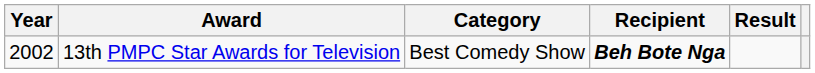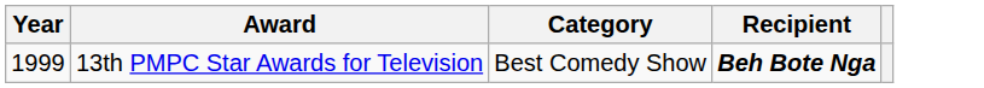 <table class="wikitable">
 <tr>
 <th>Year</th>
 <th>Award</th>
 <th>Category</th>
 <th>Recipient</th>
-<th>Result</th>
 <th></th>
 </tr>
 <tr>
-<td>2002</td>
+<td>1999</td>
 <td>13th <a href='#'>PMPC Star Awards for Television</a></td>
 <td>Best Comedy Show</td>
 <td><strong><em>Beh Bote Nga</em></strong></td>
-<td></td>
 <th></th>
 </tr>
 </table>
